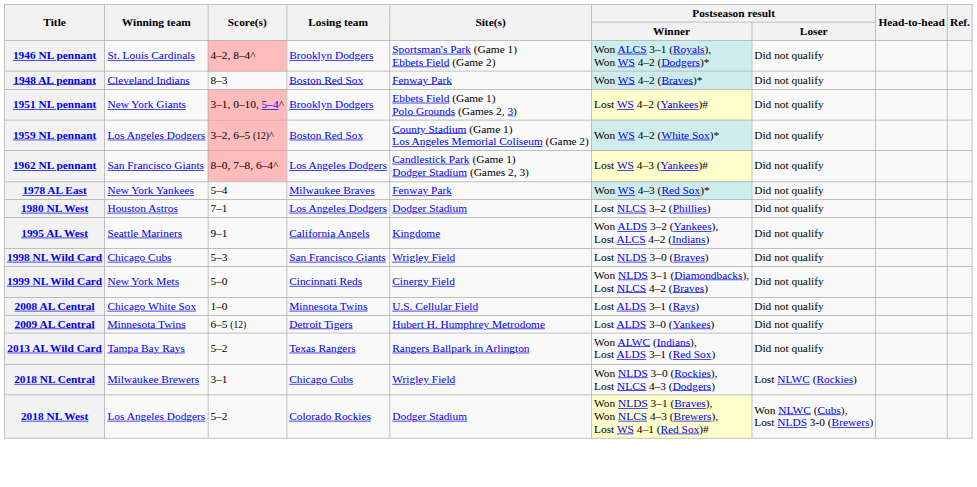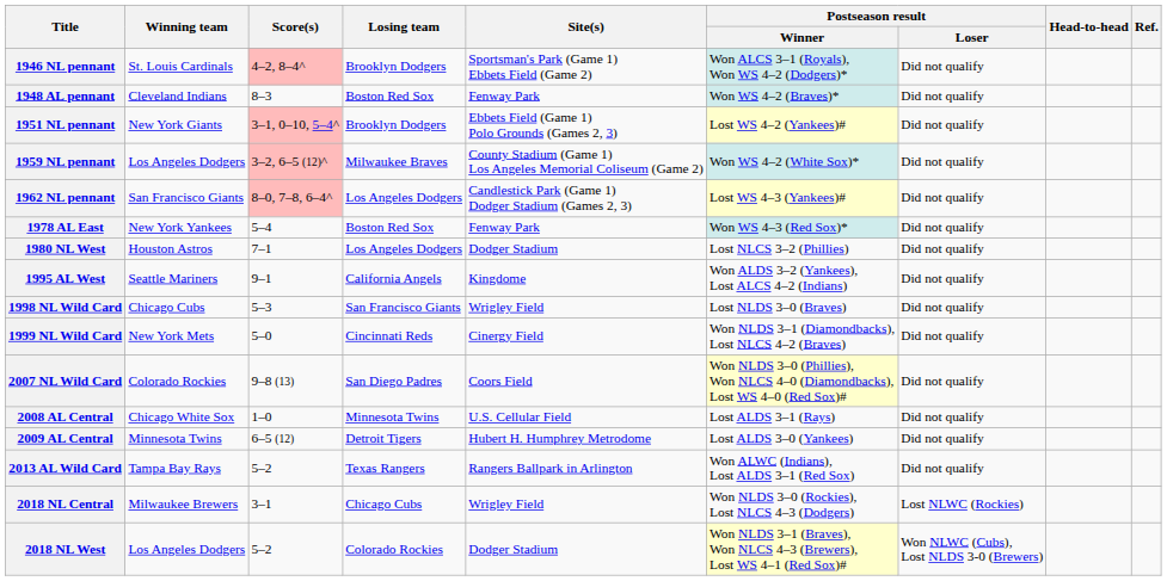 <table class="wikitable sortable plainrowheaders">
 <tr>
 <th scope="col" rowspan=2>Title</th>
 <th scope="col" rowspan=2>Winning team</th>
 <th scope="col" rowspan=2>Score(s)</th>
 <th scope="col" rowspan=2>Losing team</th>
 <th scope="col" rowspan=2>Site(s)</th>
 <th scope="col" colspan=2>Postseason result</th>
 <th scope="col" rowspan=2>Head-to-head</th>
 <th scope="col" rowspan=2 class="unsortable">Ref.</th>
 </tr>
 <tr>
 <th class="unsortable">Winner</th>
 <th class="unsortable">Loser</th>
 </tr>
 <tr>
 <th scope="row"><a href='#'>1946 NL pennant</a></th>
 <td><a href='#'>St. Louis Cardinals</a></td>
 <td bgcolor="#ffbbbb">4–2, 8–4^</td>
 <td><a href='#'>Brooklyn Dodgers</a></td>
 <td><a href='#'>Sportsman's Park</a> (Game 1)<br><a href='#'>Ebbets Field</a> (Game 2)</td>
 <td bgcolor="#cfecec">Won <a href='#'>ALCS</a> 3–1 (<a href='#'>Royals</a>),<br>Won <a href='#'>WS</a> 4–2 (<a href='#'>Dodgers</a>)*</td>
 <td>Did not qualify</td>
 <td></td>
 <td></td>
 </tr>
 <tr>
 <th scope="row"><a href='#'>1948 AL pennant</a></th>
 <td><a href='#'>Cleveland Indians</a></td>
 <td>8–3</td>
 <td><a href='#'>Boston Red Sox</a></td>
 <td><a href='#'>Fenway Park</a></td>
 <td bgcolor="#cfecec">Won <a href='#'>WS</a> 4–2 (<a href='#'>Braves</a>)*</td>
 <td>Did not qualify</td>
 <td></td>
 <td></td>
 </tr>
 <tr>
 <th scope="row"><a href='#'>1951 NL pennant</a></th>
 <td><a href='#'>New York Giants</a></td>
 <td bgcolor="#ffbbbb">3–1, 0–10, <a href='#'>5–4</a>^</td>
 <td><a href='#'>Brooklyn Dodgers</a></td>
 <td><a href='#'>Ebbets Field</a> (Game 1)<br><a href='#'>Polo Grounds</a> (Games 2, <a href='#'>3</a>)</td>
 <td bgcolor="#ffffcc">Lost <a href='#'>WS</a> 4–2 (<a href='#'>Yankees</a>)#</td>
 <td>Did not qualify</td>
 <td></td>
 <td></td>
 </tr>
 <tr>
 <th scope="row"><a href='#'>1959 NL pennant</a></th>
 <td><a href='#'>Los Angeles Dodgers</a></td>
 <td bgcolor="#ffbbbb">3–2, 6–5 <small>(12)</small>^</td>
-<td><a href='#'>Boston Red Sox</a></td>
+<td><a href='#'>Milwaukee Braves</a></td>
 <td><a href='#'>County Stadium</a> (Game 1)<br><a href='#'>Los Angeles Memorial Coliseum</a> (Game 2)</td>
 <td bgcolor="#cfecec">Won <a href='#'>WS</a> 4–2 (<a href='#'>White Sox</a>)*</td>
 <td>Did not qualify</td>
 <td></td>
 <td></td>
 </tr>
 <tr>
 <th scope="row"><a href='#'>1962 NL pennant</a></th>
 <td><a href='#'>San Francisco Giants</a></td>
 <td bgcolor="#ffbbbb">8–0, 7–8, 6–4^</td>
 <td><a href='#'>Los Angeles Dodgers</a></td>
 <td><a href='#'>Candlestick Park</a> (Game 1)<br><a href='#'>Dodger Stadium</a> (Games 2, 3)</td>
 <td bgcolor="#ffffcc">Lost <a href='#'>WS</a> 4–3 (<a href='#'>Yankees</a>)#</td>
 <td>Did not qualify</td>
 <td></td>
 <td></td>
 </tr>
 <tr>
 <th scope="row"><a href='#'>1978 AL East</a></th>
 <td><a href='#'>New York Yankees</a></td>
 <td>5–4</td>
-<td><a href='#'>Milwaukee Braves</a></td>
+<td><a href='#'>Boston Red Sox</a></td>
 <td><a href='#'>Fenway Park</a></td>
 <td bgcolor="#cfecec">Won <a href='#'>WS</a> 4–3 (<a href='#'>Red Sox</a>)*</td>
 <td>Did not qualify</td>
 <td></td>
 <td></td>
 </tr>
 <tr>
 <th scope="row"><a href='#'>1980 NL West</a></th>
 <td><a href='#'>Houston Astros</a></td>
 <td>7–1</td>
 <td><a href='#'>Los Angeles Dodgers</a></td>
 <td><a href='#'>Dodger Stadium</a></td>
 <td>Lost <a href='#'>NLCS</a> 3–2 (<a href='#'>Phillies</a>)</td>
 <td>Did not qualify</td>
 <td></td>
 <td></td>
 </tr>
 <tr>
 <th scope="row"><a href='#'>1995 AL West</a></th>
 <td><a href='#'>Seattle Mariners</a></td>
 <td>9–1</td>
 <td><a href='#'>California Angels</a></td>
 <td><a href='#'>Kingdome</a></td>
 <td>Won <a href='#'>ALDS</a> 3–2 (<a href='#'>Yankees</a>),<br>Lost <a href='#'>ALCS</a> 4–2 (<a href='#'>Indians</a>)</td>
 <td>Did not qualify</td>
 <td></td>
 <td></td>
 </tr>
 <tr>
 <th scope="row"><a href='#'>1998 NL Wild Card</a></th>
 <td><a href='#'>Chicago Cubs</a></td>
 <td>5–3</td>
 <td><a href='#'>San Francisco Giants</a></td>
 <td><a href='#'>Wrigley Field</a></td>
 <td>Lost <a href='#'>NLDS</a> 3–0 (<a href='#'>Braves</a>)</td>
 <td>Did not qualify</td>
 <td></td>
 <td></td>
 </tr>
 <tr>
 <th scope="row"><a href='#'>1999 NL Wild Card</a></th>
 <td><a href='#'>New York Mets</a></td>
 <td>5–0</td>
 <td><a href='#'>Cincinnati Reds</a></td>
 <td><a href='#'>Cinergy Field</a></td>
 <td>Won <a href='#'>NLDS</a> 3–1 (<a href='#'>Diamondbacks</a>),<br>Lost <a href='#'>NLCS</a> 4–2 (<a href='#'>Braves</a>)</td>
+<td>Did not qualify</td>
+<td></td>
+<td></td>
+</tr>
+<tr>
+<th scope="row"><a href='#'>2007 NL Wild Card</a></th>
+<td><a href='#'>Colorado Rockies</a></td>
+<td>9–8 <small>(13)</small></td>
+<td><a href='#'>San Diego Padres</a></td>
+<td><a href='#'>Coors Field</a></td>
+<td bgcolor="#ffffcc">Won <a href='#'>NLDS</a> 3–0 (<a href='#'>Phillies</a>),<br>Won <a href='#'>NLCS</a> 4–0 (<a href='#'>Diamondbacks</a>),<br>Lost <a href='#'>WS</a> 4–0 (<a href='#'>Red Sox</a>)#</td>
 <td>Did not qualify</td>
 <td></td>
 <td></td>
 </tr>
 <tr>
 <th scope="row"><a href='#'>2008 AL Central</a></th>
 <td><a href='#'>Chicago White Sox</a></td>
 <td>1–0</td>
 <td><a href='#'>Minnesota Twins</a></td>
 <td><a href='#'>U.S. Cellular Field</a></td>
 <td>Lost <a href='#'>ALDS</a> 3–1 (<a href='#'>Rays</a>)</td>
 <td>Did not qualify</td>
 <td></td>
 <td></td>
 </tr>
 <tr>
 <th scope="row"><a href='#'>2009 AL Central</a></th>
 <td><a href='#'>Minnesota Twins</a></td>
 <td>6–5 <small>(12)</small></td>
 <td><a href='#'>Detroit Tigers</a></td>
 <td><a href='#'>Hubert H. Humphrey Metrodome</a></td>
 <td>Lost <a href='#'>ALDS</a> 3–0 (<a href='#'>Yankees</a>)</td>
 <td>Did not qualify</td>
 <td></td>
 <td></td>
 </tr>
 <tr>
 <th scope="row"><a href='#'>2013 AL Wild Card</a></th>
 <td><a href='#'>Tampa Bay Rays</a></td>
 <td>5–2</td>
 <td><a href='#'>Texas Rangers</a></td>
 <td><a href='#'>Rangers Ballpark in Arlington</a></td>
 <td>Won <a href='#'>ALWC</a> (<a href='#'>Indians</a>),<br>Lost <a href='#'>ALDS</a> 3–1 (<a href='#'>Red Sox</a>)</td>
 <td>Did not qualify</td>
 <td></td>
 <td></td>
 </tr>
 <tr>
 <th scope="row"><a href='#'>2018 NL Central</a></th>
 <td><a href='#'>Milwaukee Brewers</a></td>
 <td>3–1</td>
 <td><a href='#'>Chicago Cubs</a></td>
 <td><a href='#'>Wrigley Field</a></td>
 <td>Won <a href='#'>NLDS</a> 3–0 (<a href='#'>Rockies</a>),<br>Lost <a href='#'>NLCS</a> 4–3 (<a href='#'>Dodgers</a>)</td>
 <td>Lost <a href='#'>NLWC</a> (<a href='#'>Rockies</a>)</td>
 <td></td>
 <td></td>
 </tr>
 <tr>
 <th scope="row"><a href='#'>2018 NL West</a></th>
 <td><a href='#'>Los Angeles Dodgers</a></td>
 <td>5–2</td>
 <td><a href='#'>Colorado Rockies</a></td>
 <td><a href='#'>Dodger Stadium</a></td>
 <td bgcolor="#ffffcc">Won <a href='#'>NLDS</a> 3–1 (<a href='#'>Braves</a>),<br>Won <a href='#'>NLCS</a> 4–3 (<a href='#'>Brewers</a>),<br>Lost <a href='#'>WS</a> 4–1 (<a href='#'>Red Sox</a>)#</td>
 <td>Won <a href='#'>NLWC</a> (<a href='#'>Cubs</a>),<br>Lost <a href='#'>NLDS</a> 3-0 (<a href='#'>Brewers</a>)</td>
 <td></td>
 <td></td>
 </tr>
 </table>
